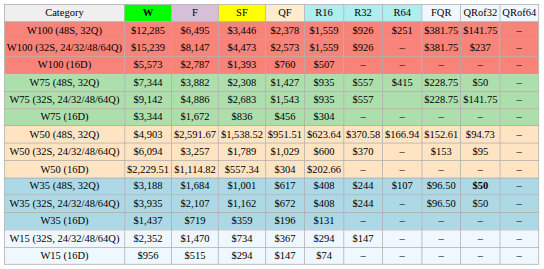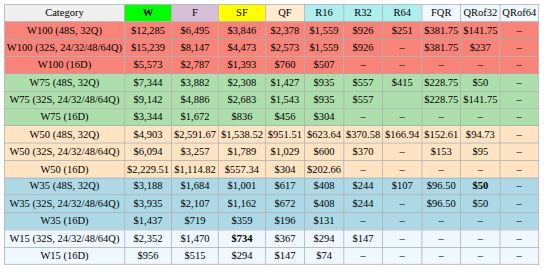 <table class="wikitable" style="font-size:90%">
 <tr align=center>
 <td style="background:#efefef;">Category</td>
 <td style="width:40px; background:lime;"><strong>W</strong></td>
 <td style="width:40px; background:thistle;">F</td>
 <td style="width:40px; background:#ff0;">SF</td>
 <td style="width:40px; background:#ffebcd;">QF</td>
 <td style="width:40px; background:#afeeee;">R16</td>
 <td style="width:40px; background:#afeeee;">R32</td>
 <td style="width:40px; background:#afeeee;">R64</td>
 <td style="width:40px; background:#f0f8ff;">FQR</td>
 <td style="width:40px; background:#f0f8ff;">QRof32</td>
 <td style="width:40px; background:#f0f8ff;">QRof64</td>
 </tr>
 <tr style="text-align:center; background:#f88379;">
 <td>W100 (48S, 32Q)</td>
 <td>$12,285</td>
 <td>$6,495</td>
-<td>$3,446</td>
+<td>$3,846</td>
 <td>$2,378</td>
 <td>$1,559</td>
 <td>$926</td>
 <td>$251</td>
 <td>$381.75</td>
 <td>$141.75</td>
 <td>–</td>
 </tr>
 <tr style="text-align:center; background:#f88379;">
 <td>W100 (32S, 24/32/48/64Q)</td>
 <td>$15,239</td>
 <td>$8,147</td>
 <td>$4,473</td>
 <td>$2,573</td>
 <td>$1,559</td>
 <td>$926</td>
 <td>–</td>
 <td>$381.75</td>
 <td>$237</td>
 <td>–</td>
 </tr>
 <tr style="text-align:center; background:#f88379;">
 <td>W100 (16D)</td>
 <td>$5,573</td>
 <td>$2,787</td>
 <td>$1,393</td>
 <td>$760</td>
 <td>$507</td>
 <td>–</td>
 <td>–</td>
 <td>–</td>
 <td>–</td>
 <td>–</td>
 </tr>
 <tr style="text-align:center; background:#addfad;">
 <td>W75 (48S, 32Q)</td>
 <td>$7,344</td>
 <td>$3,882</td>
 <td>$2,308</td>
 <td>$1,427</td>
 <td>$935</td>
 <td>$557</td>
 <td>$415</td>
 <td>$228.75</td>
 <td>$50</td>
 <td>–</td>
 </tr>
 <tr style="text-align:center; background:#addfad;">
 <td>W75 (32S, 24/32/48/64Q)</td>
 <td>$9,142</td>
 <td>$4,886</td>
 <td>$2,683</td>
 <td>$1,543</td>
 <td>$935</td>
 <td>$557</td>
 <td></td>
 <td>$228.75</td>
 <td>$141.75</td>
 <td>–</td>
 </tr>
 <tr style="text-align:center; background:#addfad;">
 <td>W75 (16D)</td>
 <td>$3,344</td>
 <td>$1,672</td>
 <td>$836</td>
 <td>$456</td>
 <td>$304</td>
 <td>–</td>
 <td>–</td>
 <td>–</td>
 <td>–</td>
 <td>–</td>
 </tr>
 <tr style="text-align:center; background:#ffe4c4;">
 <td>W50 (48S, 32Q)</td>
 <td>$4,903</td>
 <td>$2,591.67</td>
 <td>$1,538.52</td>
 <td>$951.51</td>
 <td>$623.64</td>
 <td>$370.58</td>
 <td>$166.94</td>
 <td>$152.61</td>
 <td>$94.73</td>
 <td>–</td>
 </tr>
 <tr style="text-align:center; background:#ffe4c4;">
 <td>W50 (32S, 24/32/48/64Q)</td>
 <td>$6,094</td>
 <td>$3,257</td>
 <td>$1,789</td>
 <td>$1,029</td>
 <td>$600</td>
 <td>$370</td>
 <td>–</td>
 <td>$153</td>
 <td>$95</td>
 <td>–</td>
 </tr>
 <tr style="text-align:center; background:#ffe4c4;">
 <td>W50 (16D)</td>
 <td>$2,229.51</td>
 <td>$1,114.82</td>
 <td>$557.34</td>
 <td>$304</td>
 <td>$202.66</td>
 <td>–</td>
 <td>–</td>
 <td>–</td>
 <td>–</td>
 <td>–</td>
 </tr>
 <tr style="text-align:center; background:lightblue;">
 <td>W35 (48S, 32Q)</td>
 <td>$3,188</td>
 <td>$1,684</td>
 <td>$1,001</td>
 <td>$617</td>
 <td>$408</td>
 <td>$244</td>
 <td>$107</td>
 <td>$96.50</td>
 <td><strong>$50</strong></td>
 <td>–</td>
 </tr>
 <tr style="text-align:center; background:lightblue;">
 <td>W35 (32S, 24/32/48/64Q)</td>
 <td>$3,935</td>
 <td>$2,107</td>
 <td>$1,162</td>
 <td>$672</td>
 <td>$408</td>
 <td>$244</td>
 <td>–</td>
 <td>$96.50</td>
 <td>$50</td>
 <td>–</td>
 </tr>
 <tr style="text-align:center; background:lightblue;">
 <td>W35 (16D)</td>
 <td>$1,437</td>
 <td>$719</td>
 <td>$359</td>
 <td>$196</td>
 <td>$131</td>
 <td>–</td>
 <td>–</td>
 <td>–</td>
 <td>–</td>
 <td>–</td>
 </tr>
 <tr style="text-align:center; background:#f0f8ff;">
 <td>W15 (32S, 24/32/48/64Q)</td>
 <td>$2,352</td>
 <td>$1,470</td>
-<td>$734</td>
+<td><strong>$734</strong></td>
 <td>$367</td>
 <td>$294</td>
 <td>$147</td>
 <td>–</td>
 <td>–</td>
 <td>–</td>
 <td>–</td>
 </tr>
 <tr style="text-align:center; background:#f0f8ff;">
 <td>W15 (16D)</td>
 <td>$956</td>
 <td>$515</td>
 <td>$294</td>
 <td>$147</td>
 <td>$74</td>
 <td>–</td>
 <td>–</td>
 <td>–</td>
 <td>–</td>
 <td>–</td>
 </tr>
 </table>
